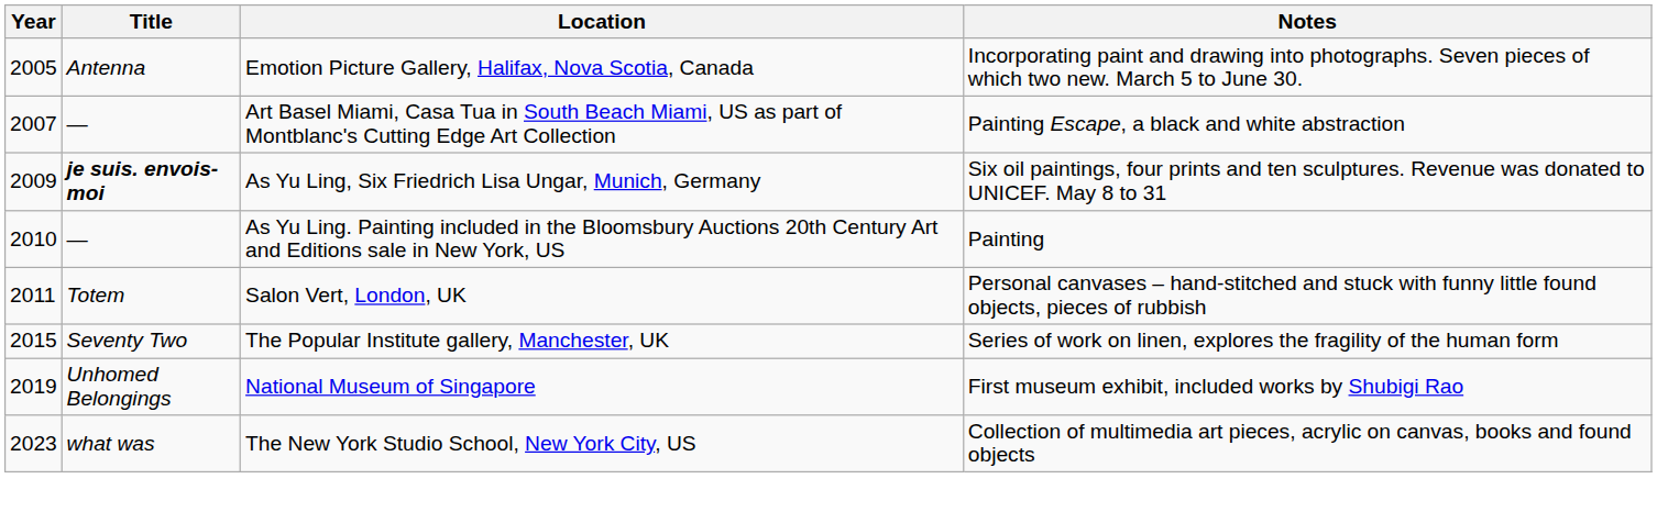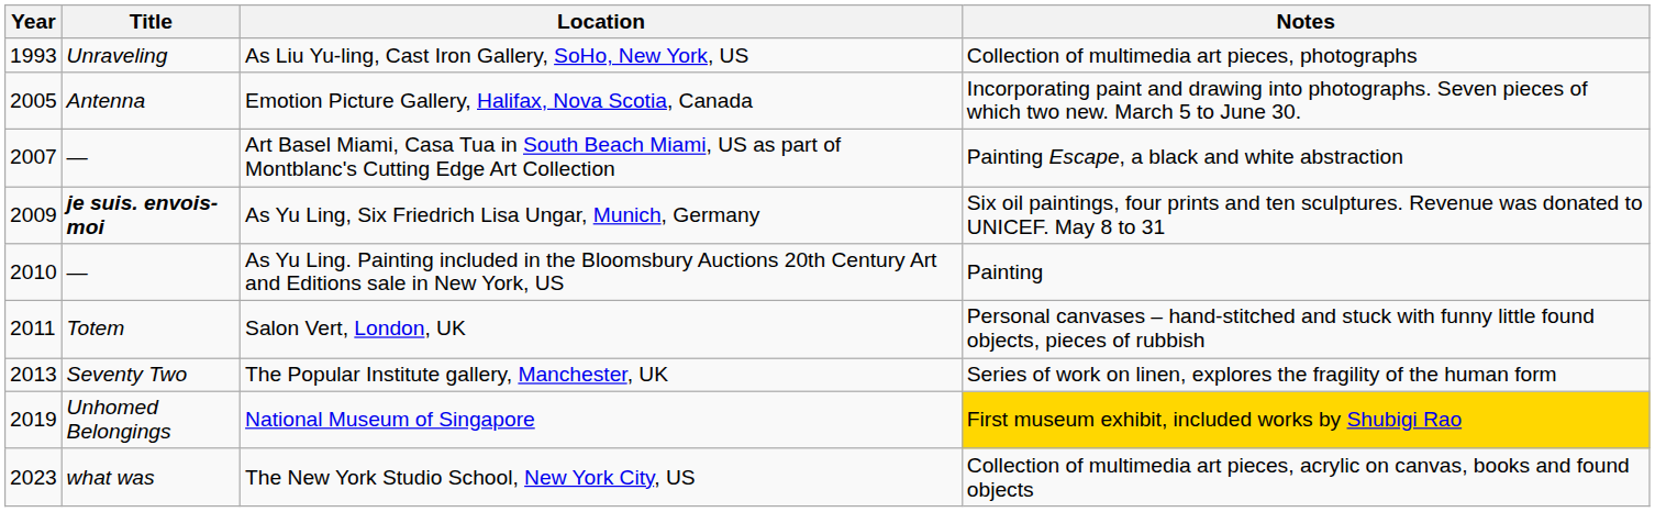 <table class="wikitable sortable">
 <tr>
 <th>Year</th>
 <th>Title</th>
 <th class="unsortable">Location</th>
 <th class="unsortable">Notes</th>
+</tr>
+<tr>
+<td>1993</td>
+<td><em>Unraveling</em></td>
+<td>As Liu Yu-ling, Cast Iron Gallery, <a href='#'>SoHo, New York</a>, US</td>
+<td>Collection of multimedia art pieces, photographs</td>
 </tr>
 <tr>
 <td>2005</td>
 <td><em>Antenna</em></td>
 <td>Emotion Picture Gallery, <a href='#'>Halifax, Nova Scotia</a>, Canada</td>
 <td>Incorporating paint and drawing into photographs. Seven pieces of which two new. March 5 to June 30.</td>
 </tr>
 <tr>
 <td>2007</td>
 <td>—</td>
 <td>Art Basel Miami, Casa Tua in <a href='#'>South Beach Miami</a>, US as part of Montblanc's Cutting Edge Art Collection</td>
 <td>Painting <em>Escape</em>, a black and white abstraction</td>
 </tr>
 <tr>
 <td>2009</td>
 <td><strong><em>je suis. envois-moi</em></strong></td>
 <td>As Yu Ling, Six Friedrich Lisa Ungar, <a href='#'>Munich</a>, Germany</td>
 <td>Six oil paintings, four prints and ten sculptures. Revenue was donated to UNICEF. May 8 to 31</td>
 </tr>
 <tr>
 <td>2010</td>
 <td>—</td>
 <td>As Yu Ling. Painting included in the Bloomsbury Auctions 20th Century Art and Editions sale in New York, US</td>
 <td>Painting</td>
 </tr>
 <tr>
 <td>2011</td>
 <td><em>Totem</em></td>
 <td>Salon Vert, <a href='#'>London</a>, UK</td>
 <td>Personal canvases – hand-stitched and stuck with funny little found objects, pieces of rubbish</td>
 </tr>
 <tr>
-<td>2015</td>
+<td>2013</td>
 <td><em>Seventy Two</em></td>
 <td>The Popular Institute gallery, <a href='#'>Manchester</a>, UK</td>
 <td>Series of work on linen, explores the fragility of the human form</td>
 </tr>
 <tr>
 <td>2019</td>
 <td><em>Unhomed Belongings</em></td>
 <td><a href='#'>National Museum of Singapore</a></td>
-<td>First museum exhibit, included works by <a href='#'>Shubigi Rao</a></td>
+<td style="background: gold;">First museum exhibit, included works by <a href='#'>Shubigi Rao</a></td>
 </tr>
 <tr>
 <td>2023</td>
 <td><em>what was</em></td>
 <td>The New York Studio School, <a href='#'>New York City</a>, US</td>
 <td>Collection of multimedia art pieces, acrylic on canvas, books and found objects</td>
 </tr>
 </table>
